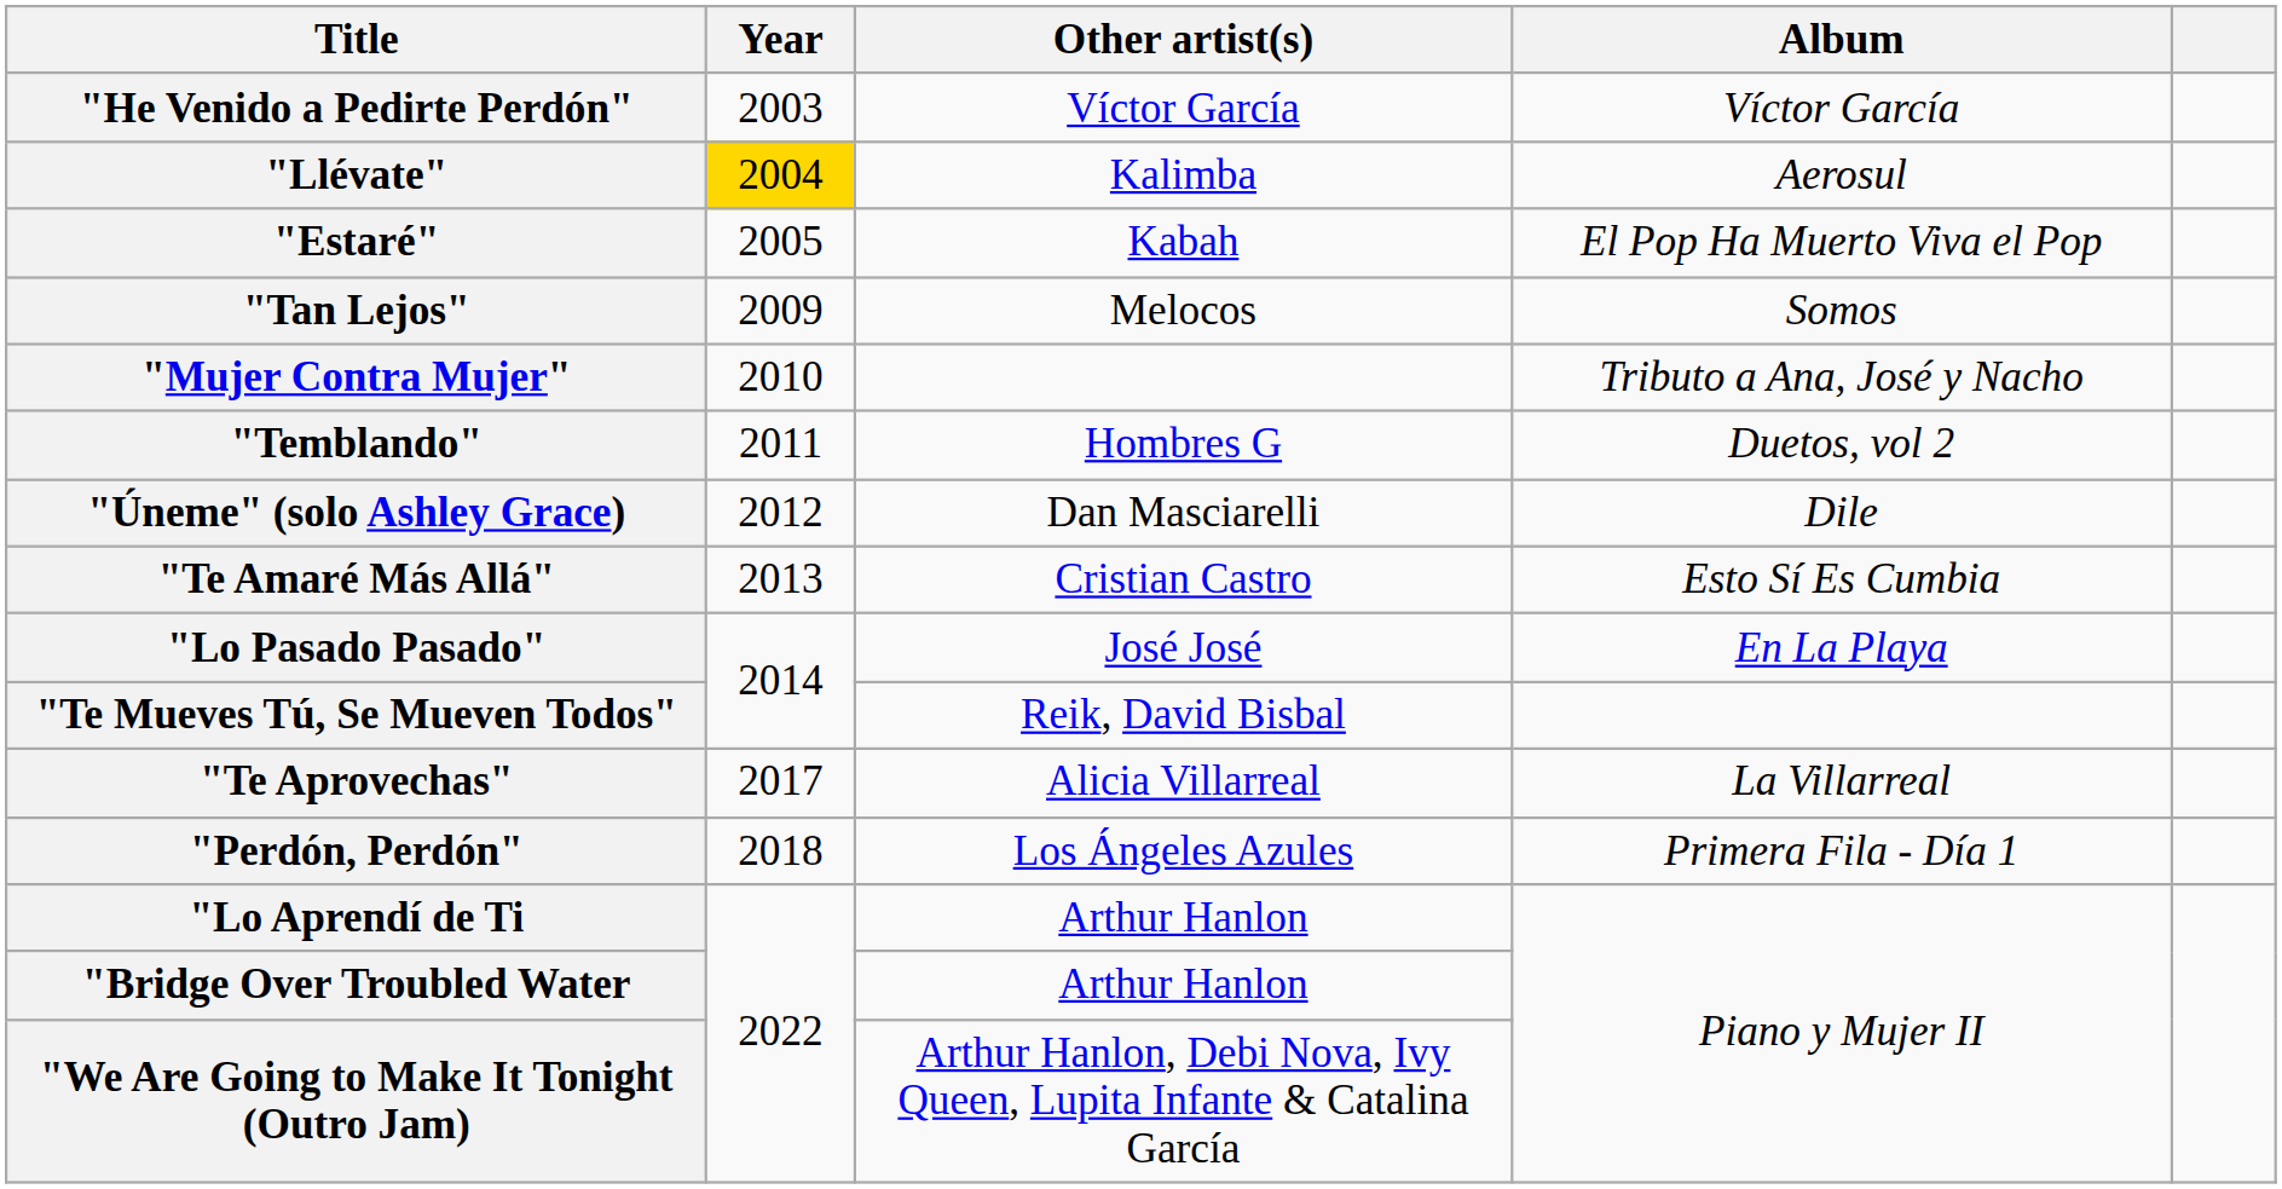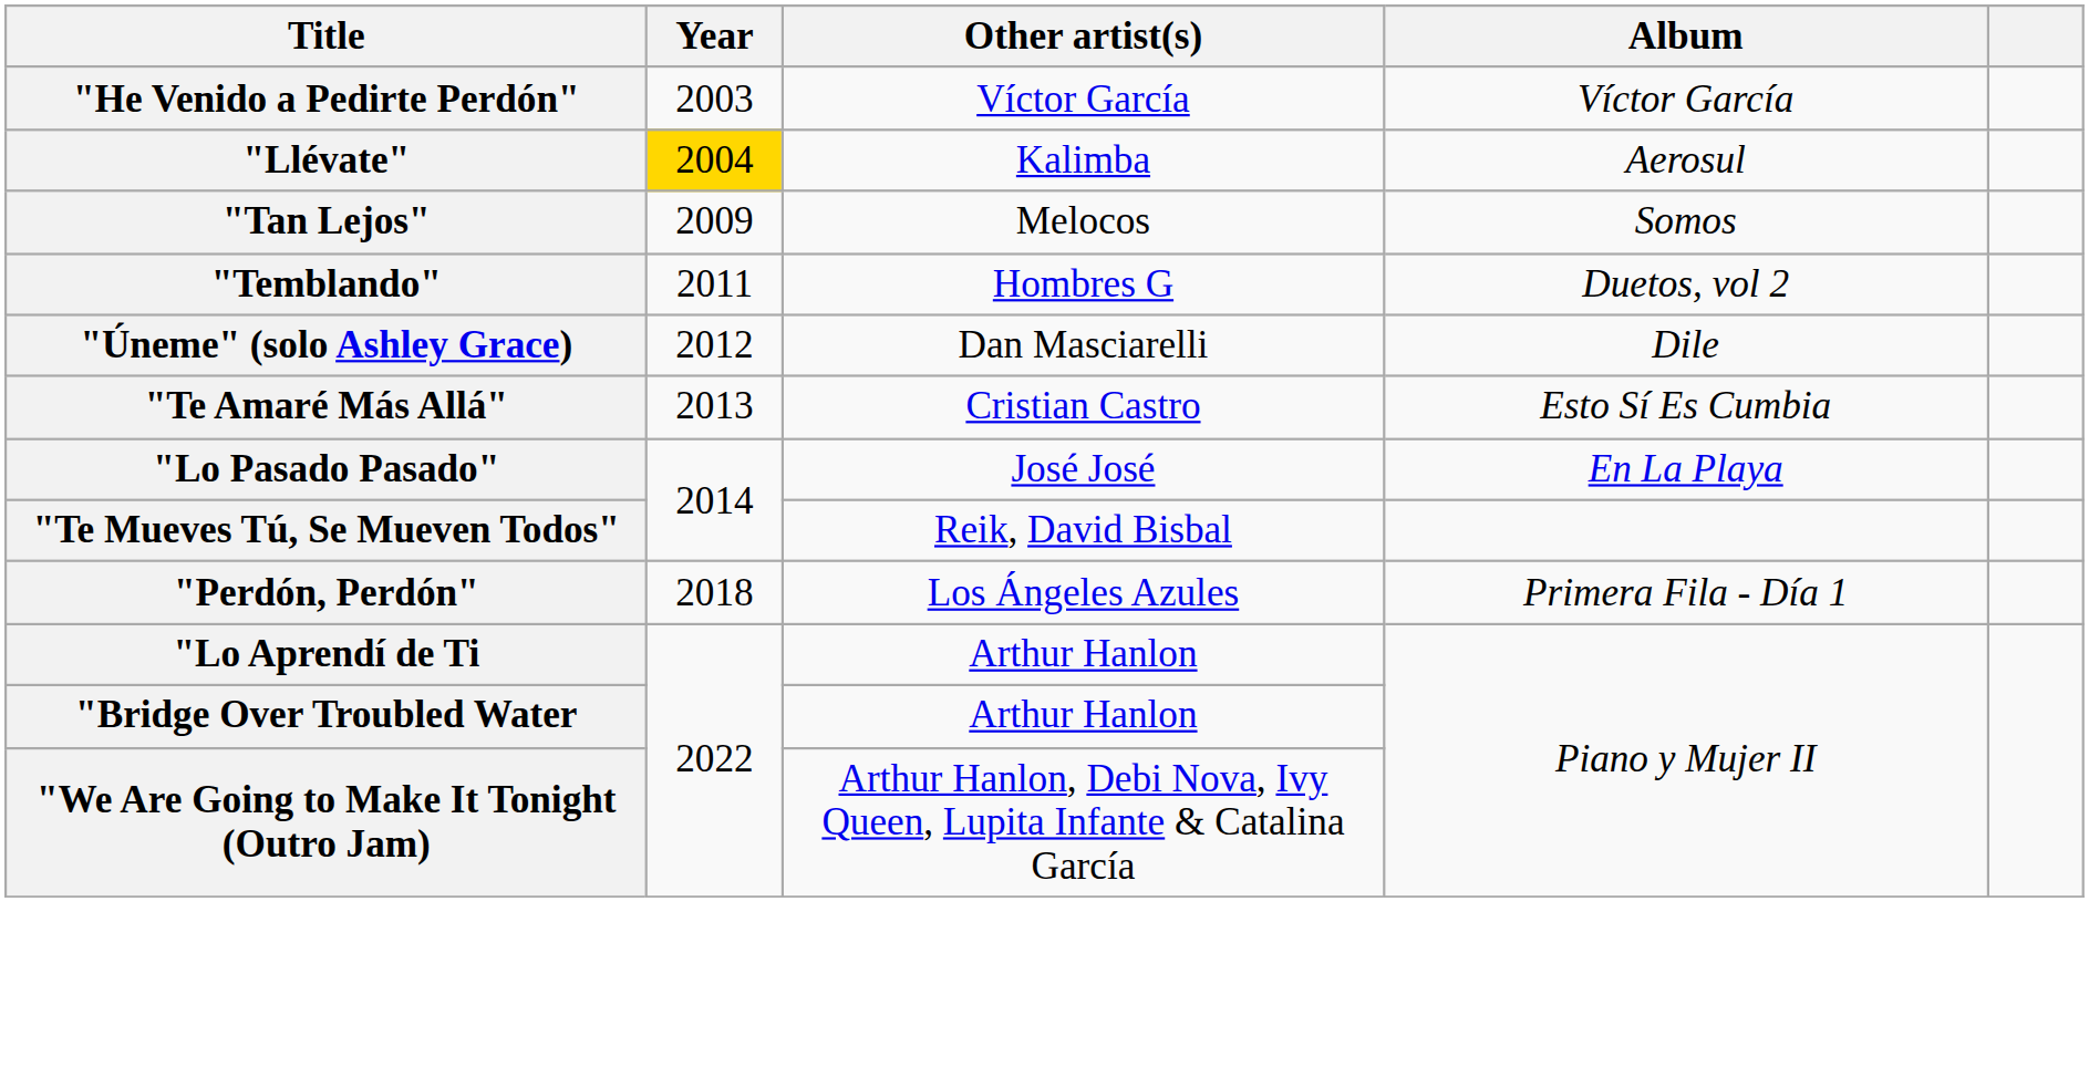 <table class="wikitable plainrowheaders" style="text-align:center;" border="1">
 <tr>
 <th scope="col" style="width:16em;">Title</th>
 <th scope="col" style="width:3em;">Year</th>
 <th scope="col" style="width:15em;"><strong>Other artist(s)</strong></th>
 <th scope="col" style="width:15em;">Album</th>
 <th scope="col" style="width:2em;"></th>
 </tr>
 <tr>
 <th scope="row">"He Venido a Pedirte Perdón"</th>
 <td>2003</td>
 <td><a href='#'>Víctor García</a></td>
 <td><em>Víctor García</em></td>
 <td></td>
 </tr>
 <tr>
 <th scope="row">"Llévate"</th>
 <td style="background: gold;">2004</td>
 <td><a href='#'>Kalimba</a></td>
 <td><em>Aerosul</em></td>
 <td></td>
 </tr>
 <tr>
-<th scope="row">"Estaré"</th>
-<td>2005</td>
-<td><a href='#'>Kabah</a></td>
-<td><em>El Pop Ha Muerto Viva el Pop</em></td>
-<td></td>
-</tr>
-<tr>
 <th scope="row">"Tan Lejos"</th>
 <td>2009</td>
 <td>Melocos</td>
 <td><em>Somos</em></td>
-<td></td>
-</tr>
-<tr>
-<th scope="row">"<a href='#'>Mujer Contra Mujer</a>"</th>
-<td>2010</td>
-<td></td>
-<td><em>Tributo a Ana, José y Nacho</em></td>
 <td></td>
 </tr>
 <tr>
 <th scope="row">"Temblando"</th>
 <td>2011</td>
 <td><a href='#'>Hombres G</a></td>
 <td><em>Duetos, vol 2</em></td>
 <td></td>
 </tr>
 <tr>
 <th scope="row">"Úneme" (solo <a href='#'>Ashley Grace</a>)</th>
 <td>2012</td>
 <td>Dan Masciarelli</td>
 <td><em>Dile</em></td>
 <td></td>
 </tr>
 <tr>
 <th scope="row">"Te Amaré Más Allá"</th>
 <td>2013</td>
 <td><a href='#'>Cristian Castro</a></td>
 <td><em>Esto Sí Es Cumbia</em></td>
 <td></td>
 </tr>
 <tr>
 <th scope="row">"Lo Pasado Pasado"</th>
 <td rowspan="2">2014</td>
 <td><a href='#'>José José</a></td>
 <td><em><a href='#'>En La Playa</a></em></td>
 <td></td>
 </tr>
 <tr>
 <th scope="row">"Te Mueves Tú, Se Mueven Todos"</th>
 <td><a href='#'>Reik</a>, <a href='#'>David Bisbal</a></td>
 <td></td>
 <td></td>
 </tr>
 <tr>
-<th scope="row">"Te Aprovechas"</th>
-<td>2017</td>
-<td><a href='#'>Alicia Villarreal</a></td>
-<td><em>La Villarreal</em></td>
-<td></td>
-</tr>
-<tr>
 <th scope="row">"Perdón, Perdón"</th>
 <td>2018</td>
 <td><a href='#'>Los Ángeles Azules</a></td>
 <td><em>Primera Fila - Día 1</em></td>
 <td></td>
 </tr>
 <tr>
 <th scope="row">"Lo Aprendí de Ti</th>
 <td rowspan="3">2022</td>
 <td><a href='#'>Arthur Hanlon</a></td>
 <td rowspan="3"><em>Piano y Mujer II</em></td>
 <td rowspan="3"></td>
 </tr>
 <tr>
 <th scope="row">"Bridge Over Troubled Water</th>
 <td><a href='#'>Arthur Hanlon</a></td>
 </tr>
 <tr>
 <th scope="row">"We Are Going to Make It Tonight (Outro Jam)</th>
 <td><a href='#'>Arthur Hanlon</a>, <a href='#'>Debi Nova</a>, <a href='#'>Ivy Queen</a>, <a href='#'>Lupita Infante</a> & Catalina García</td>
 </tr>
 </table>
